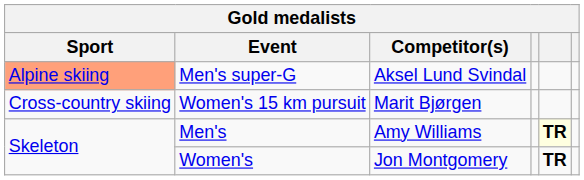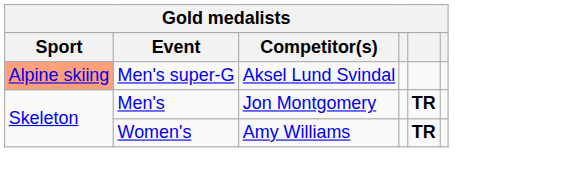 <table class="wikitable">
 <tr>
 <th colspan="6">Gold medalists</th>
 </tr>
 <tr>
 <th>Sport</th>
 <th>Event</th>
 <th>Competitor(s)</th>
 <th></th>
 <th></th>
 <th></th>
 </tr>
 <tr>
 <td style="background: lightsalmon;"><a href='#'>Alpine skiing</a></td>
 <td><a href='#'>Men's super-G</a></td>
 <td><a href='#'>Aksel Lund Svindal</a></td>
 <td></td>
 <td></td>
 <td></td>
 </tr>
 <tr>
-<td><a href='#'>Cross-country skiing</a></td>
-<td><a href='#'>Women's 15 km pursuit</a></td>
-<td><a href='#'>Marit Bjørgen</a></td>
-<td></td>
-<td></td>
-<td></td>
-</tr>
-<tr>
 <td rowspan=2><a href='#'>Skeleton</a></td>
 <td><a href='#'>Men's</a></td>
-<td><a href='#'>Amy Williams</a></td>
-<td></td>
-<td style="background: lightyellow;"><strong>TR</strong></td>
-<td></td>
-</tr>
-<tr>
-<td><a href='#'>Women's</a></td>
 <td><a href='#'>Jon Montgomery</a></td>
 <td></td>
 <td><strong>TR</strong></td>
 <td></td>
 </tr>
+<tr>
+<td><a href='#'>Women's</a></td>
+<td><a href='#'>Amy Williams</a></td>
+<td></td>
+<td><strong>TR</strong></td>
+<td></td>
+</tr>
 </table>
